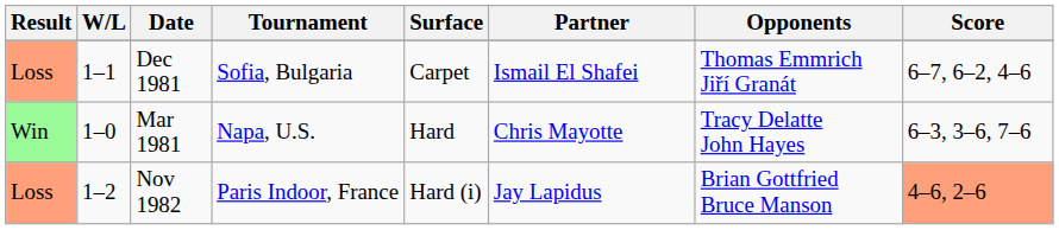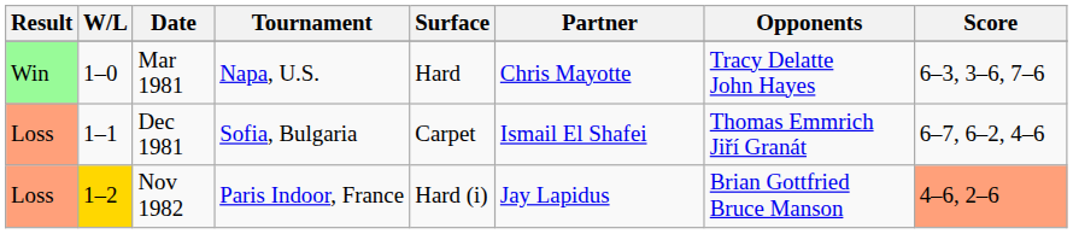 <table class="sortable wikitable">
 <tr>
 <th style="width:40px">Result</th>
 <th style="width:30px" class="unsortable">W/L</th>
 <th style="width:50px">Date</th>
 <th style="width:130px">Tournament</th>
 <th style="width:50px">Surface</th>
 <th style="width:140px">Partner</th>
 <th style="width:140px">Opponents</th>
 <th style="width:100px" class="unsortable">Score</th>
 </tr>
 <tr>
 </tr>
 <tr>
-<td style="background:#ffa07a;">Loss</td>
-<td>1–1</td>
-<td>Dec 1981</td>
-<td><a href='#'>Sofia</a>, Bulgaria</td>
-<td>Carpet</td>
-<td> <a href='#'>Ismail El Shafei</a></td>
-<td> <a href='#'>Thomas Emmrich</a> <br>  <a href='#'>Jiří Granát</a></td>
-<td>6–7, 6–2, 4–6</td>
-</tr>
-<tr>
 <td style="background:#98fb98;">Win</td>
 <td>1–0</td>
 <td>Mar 1981</td>
 <td><a href='#'>Napa</a>, U.S.</td>
 <td>Hard</td>
 <td> <a href='#'>Chris Mayotte</a></td>
 <td> <a href='#'>Tracy Delatte</a> <br>  <a href='#'>John Hayes</a></td>
 <td>6–3, 3–6, 7–6</td>
 </tr>
 <tr>
 <td style="background:#ffa07a;">Loss</td>
-<td>1–2</td>
+<td>1–1</td>
+<td>Dec 1981</td>
+<td><a href='#'>Sofia</a>, Bulgaria</td>
+<td>Carpet</td>
+<td> <a href='#'>Ismail El Shafei</a></td>
+<td> <a href='#'>Thomas Emmrich</a> <br>  <a href='#'>Jiří Granát</a></td>
+<td>6–7, 6–2, 4–6</td>
+</tr>
+<tr>
+<td style="background:#ffa07a;">Loss</td>
+<td style="background: gold;">1–2</td>
 <td>Nov 1982</td>
 <td><a href='#'>Paris Indoor</a>, France</td>
 <td>Hard (i)</td>
 <td> <a href='#'>Jay Lapidus</a></td>
 <td> <a href='#'>Brian Gottfried</a> <br>  <a href='#'>Bruce Manson</a></td>
 <td style="background: lightsalmon;">4–6, 2–6</td>
 </tr>
 </table>
